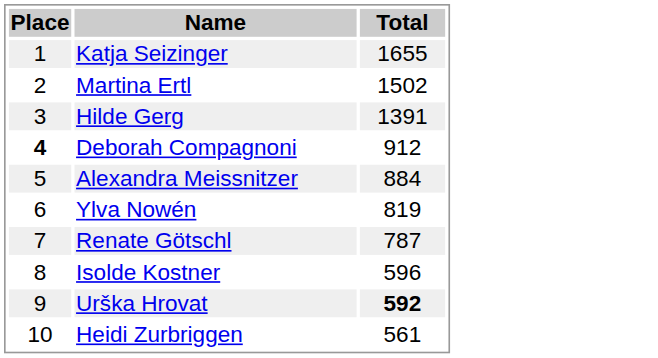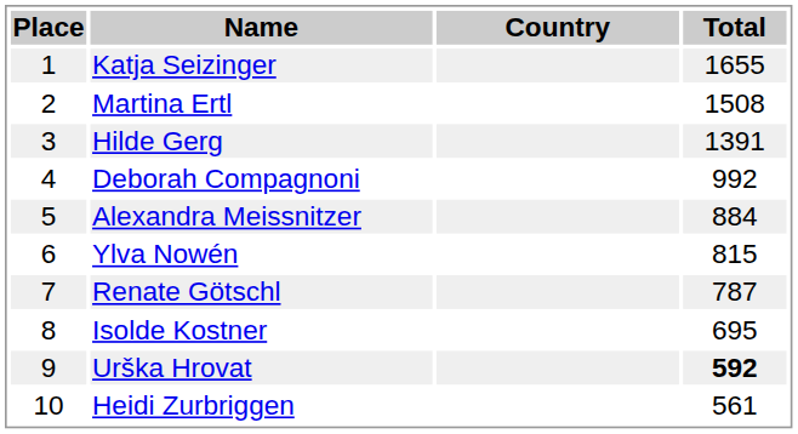 <table border="0" style="border: 1px solid #999; background-color:#FFFFFF; text-align:center; font-size:86%; line-height:15px;">
 <tr align="center" bgcolor="#CCCCCC">
 <th width=35>Place</th>
 <th width=170>Name</th>
+<th width=120>Country</th>
 <th width=50>Total</th>
 </tr>
 <tr bgcolor="#EFEFEF">
 <td>1</td>
 <td align="left"><a href='#'>Katja Seizinger</a></td>
+<td align="left"></td>
 <td>1655</td>
 </tr>
 <tr>
 <td>2</td>
 <td align="left"><a href='#'>Martina Ertl</a></td>
-<td>1502</td>
+<td align="left"></td>
+<td>1508</td>
 </tr>
 <tr bgcolor="#EFEFEF">
 <td>3</td>
 <td align="left"><a href='#'>Hilde Gerg</a></td>
+<td align="left"></td>
 <td>1391</td>
 </tr>
 <tr>
-<td><strong>4</strong></td>
+<td>4</td>
 <td align="left"><a href='#'>Deborah Compagnoni</a></td>
-<td>912</td>
+<td align="left"></td>
+<td>992</td>
 </tr>
 <tr bgcolor="#EFEFEF">
 <td>5</td>
 <td align="left"><a href='#'>Alexandra Meissnitzer</a></td>
+<td align="left"></td>
 <td>884</td>
 </tr>
 <tr>
 <td>6</td>
 <td align="left"><a href='#'>Ylva Nowén</a></td>
-<td>819</td>
+<td align="left"></td>
+<td>815</td>
 </tr>
 <tr bgcolor="#EFEFEF">
 <td>7</td>
 <td align="left"><a href='#'>Renate Götschl</a></td>
+<td align="left"></td>
 <td>787</td>
 </tr>
 <tr>
 <td>8</td>
 <td align="left"><a href='#'>Isolde Kostner</a></td>
-<td>596</td>
+<td align="left"></td>
+<td>695</td>
 </tr>
 <tr bgcolor="#EFEFEF">
 <td>9</td>
 <td align="left"><a href='#'>Urška Hrovat</a></td>
+<td align="left"></td>
 <td><strong>592</strong></td>
 </tr>
 <tr>
 <td>10</td>
 <td align="left"><a href='#'>Heidi Zurbriggen</a></td>
+<td align="left"> </td>
 <td>561</td>
 </tr>
 </table>
